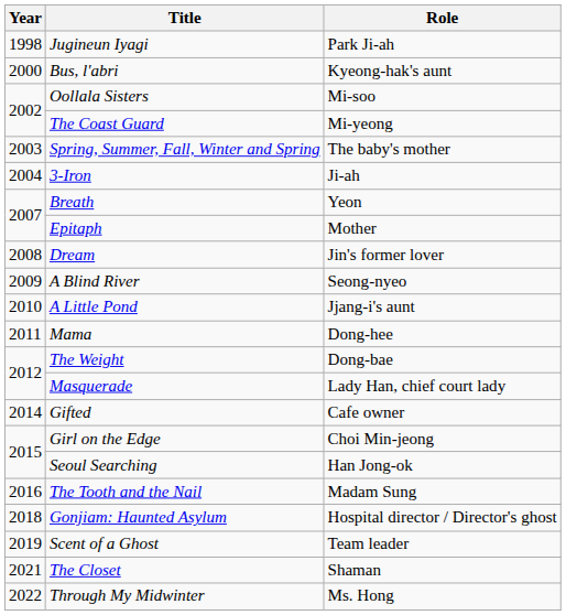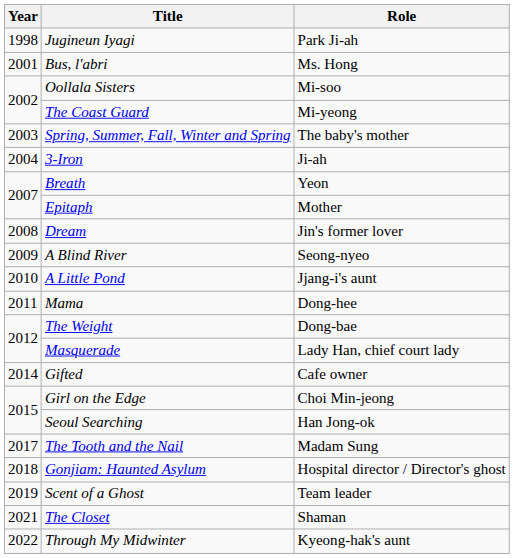 <table class="wikitable sortable">
 <tr>
 <th>Year</th>
 <th>Title</th>
 <th>Role</th>
 </tr>
 <tr>
 <td>1998</td>
 <td><em>Jugineun Iyagi</em></td>
 <td>Park Ji-ah</td>
 </tr>
 <tr>
-<td>2000</td>
+<td>2001</td>
 <td><em>Bus, l'abri</em></td>
-<td>Kyeong-hak's aunt</td>
+<td>Ms. Hong</td>
 </tr>
 <tr>
 <td rowspan="2">2002</td>
 <td><em>Oollala Sisters</em></td>
 <td>Mi-soo</td>
 </tr>
 <tr>
 <td><em><a href='#'>The Coast Guard</a></em></td>
 <td>Mi-yeong</td>
 </tr>
 <tr>
 <td>2003</td>
 <td><em><a href='#'>Spring, Summer, Fall, Winter and Spring</a></em></td>
 <td>The baby's mother</td>
 </tr>
 <tr>
 <td>2004</td>
 <td><em><a href='#'>3-Iron</a></em></td>
 <td>Ji-ah</td>
 </tr>
 <tr>
 <td rowspan="2">2007</td>
 <td><em><a href='#'>Breath</a></em></td>
 <td>Yeon</td>
 </tr>
 <tr>
 <td><em><a href='#'>Epitaph</a></em></td>
 <td>Mother</td>
 </tr>
 <tr>
 <td>2008</td>
 <td><em><a href='#'>Dream</a></em></td>
 <td>Jin's former lover</td>
 </tr>
 <tr>
 <td>2009</td>
 <td><em>A Blind River</em></td>
 <td>Seong-nyeo</td>
 </tr>
 <tr>
 <td>2010</td>
 <td><em><a href='#'>A Little Pond</a></em></td>
 <td>Jjang-i's aunt</td>
 </tr>
 <tr>
 <td>2011</td>
 <td><em>Mama</em></td>
 <td>Dong-hee</td>
 </tr>
 <tr>
 <td rowspan="2">2012</td>
 <td><em><a href='#'>The Weight</a></em></td>
 <td>Dong-bae</td>
 </tr>
 <tr>
 <td><em><a href='#'>Masquerade</a></em></td>
 <td>Lady Han, chief court lady</td>
 </tr>
 <tr>
 <td>2014</td>
 <td><em>Gifted</em></td>
 <td>Cafe owner</td>
 </tr>
 <tr>
 <td rowspan="2">2015</td>
 <td><em>Girl on the Edge</em></td>
 <td>Choi Min-jeong</td>
 </tr>
 <tr>
 <td><em>Seoul Searching</em></td>
 <td>Han Jong-ok</td>
 </tr>
 <tr>
-<td>2016</td>
+<td>2017</td>
 <td><em><a href='#'>The Tooth and the Nail</a></em></td>
 <td>Madam Sung</td>
 </tr>
 <tr>
 <td>2018</td>
 <td><em><a href='#'>Gonjiam: Haunted Asylum</a></em></td>
 <td>Hospital director / Director's ghost</td>
 </tr>
 <tr>
 <td>2019</td>
 <td><em>Scent of a Ghost</em></td>
 <td>Team leader</td>
 </tr>
 <tr>
 <td>2021</td>
 <td><em><a href='#'>The Closet</a></em></td>
 <td>Shaman</td>
 </tr>
 <tr>
 <td>2022</td>
 <td><em>Through My Midwinter</em></td>
-<td>Ms. Hong</td>
+<td>Kyeong-hak's aunt</td>
 </tr>
 </table>
